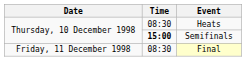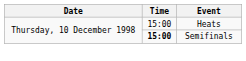 <table class = "wikitable" style="text-align:center;">
 <tr>
 <th width=220>Date</th>
 <th width=50>Time</th>
 <th width=100>Event</th>
 </tr>
 <tr>
 <td rowspan=2>Thursday, 10 December 1998</td>
-<td>08:30</td>
+<td>15:00</td>
 <td>Heats</td>
 </tr>
 <tr>
 <td><strong>15:00</strong></td>
 <td>Semifinals</td>
 </tr>
-<tr>
-<td>Friday, 11 December 1998</td>
-<td>08:30</td>
-<td bgcolor=ffffcc>Final</td>
-</tr>
 </table>
